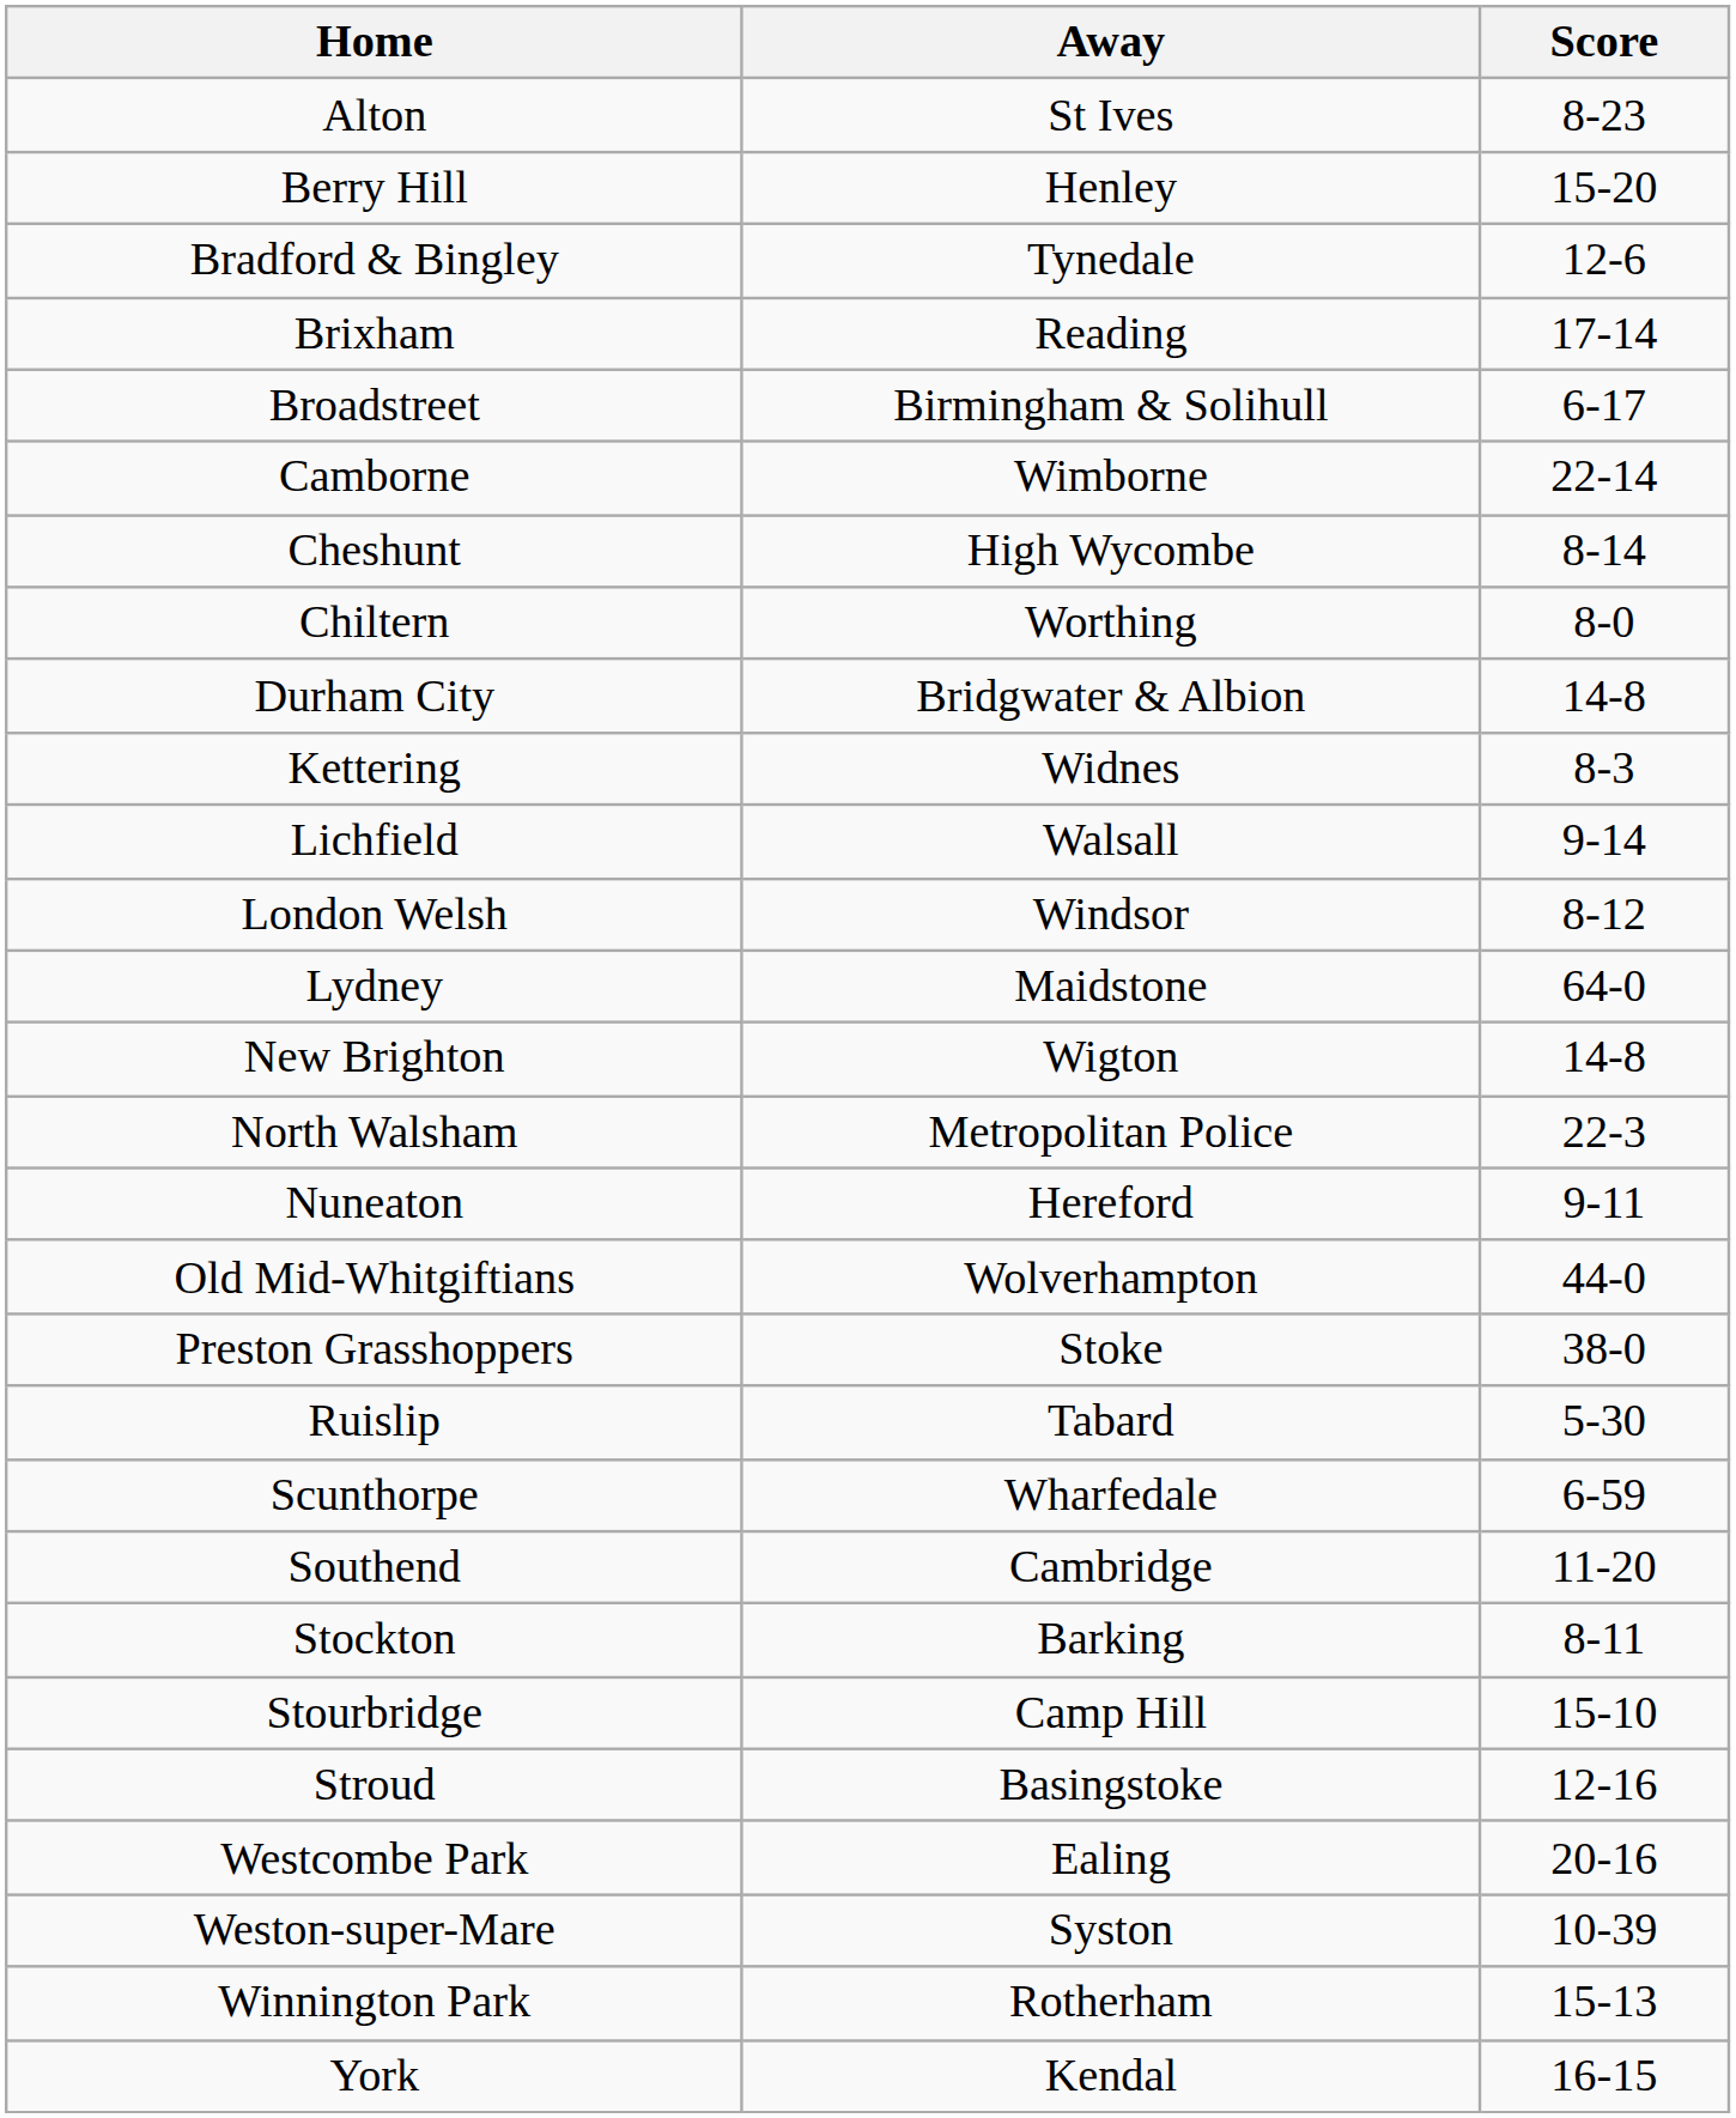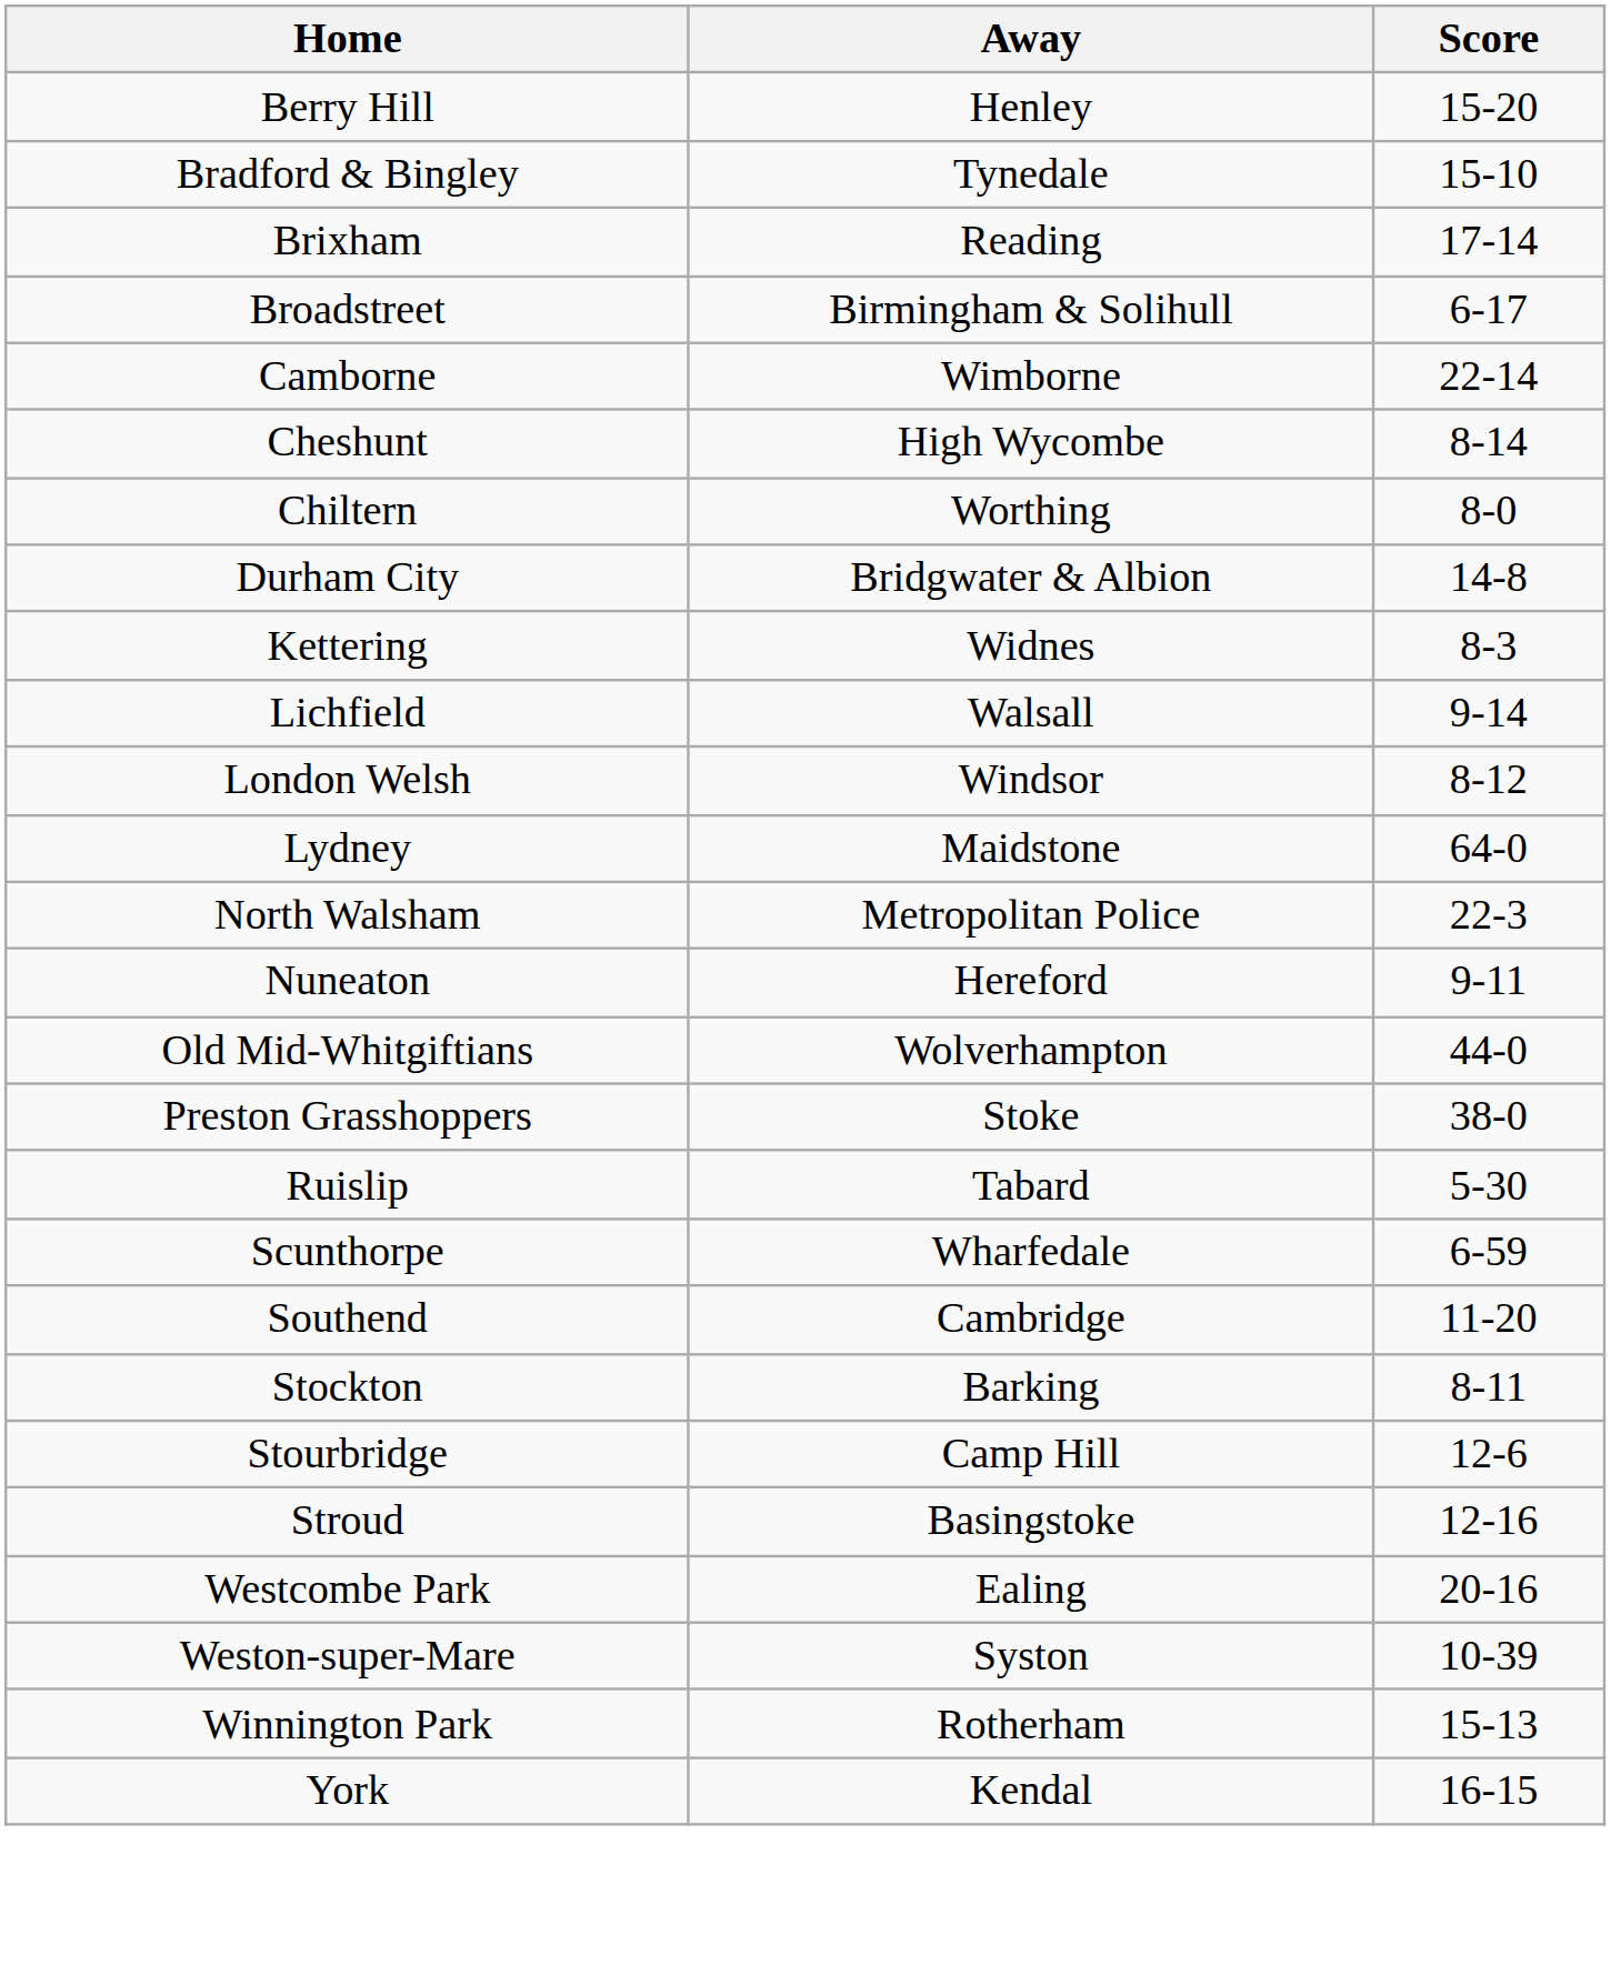 <table class="wikitable" style="text-align: center">
 <tr>
 <th width=250>Home</th>
 <th width=250>Away</th>
 <th width=80>Score</th>
-</tr>
-<tr>
-<td>Alton</td>
-<td>St Ives</td>
-<td>8-23</td>
 </tr>
 <tr>
 <td>Berry Hill</td>
 <td>Henley</td>
 <td>15-20</td>
 </tr>
 <tr>
 <td>Bradford & Bingley</td>
 <td>Tynedale</td>
-<td>12-6</td>
+<td>15-10</td>
 </tr>
 <tr>
 <td>Brixham</td>
 <td>Reading</td>
 <td>17-14</td>
 </tr>
 <tr>
 <td>Broadstreet</td>
 <td>Birmingham & Solihull</td>
 <td>6-17</td>
 </tr>
 <tr>
 <td>Camborne</td>
 <td>Wimborne</td>
 <td>22-14</td>
 </tr>
 <tr>
 <td>Cheshunt</td>
 <td>High Wycombe</td>
 <td>8-14</td>
 </tr>
 <tr>
 <td>Chiltern</td>
 <td>Worthing</td>
 <td>8-0</td>
 </tr>
 <tr>
 <td>Durham City</td>
 <td>Bridgwater & Albion</td>
 <td>14-8</td>
 </tr>
 <tr>
 <td>Kettering</td>
 <td>Widnes</td>
 <td>8-3</td>
 </tr>
 <tr>
 <td>Lichfield</td>
 <td>Walsall</td>
 <td>9-14</td>
 </tr>
 <tr>
 <td>London Welsh</td>
 <td>Windsor</td>
 <td>8-12</td>
 </tr>
 <tr>
 <td>Lydney</td>
 <td>Maidstone</td>
 <td>64-0</td>
 </tr>
 <tr>
-<td>New Brighton</td>
-<td>Wigton</td>
-<td>14-8</td>
-</tr>
-<tr>
 <td>North Walsham</td>
 <td>Metropolitan Police</td>
 <td>22-3</td>
 </tr>
 <tr>
 <td>Nuneaton</td>
 <td>Hereford</td>
 <td>9-11</td>
 </tr>
 <tr>
 <td>Old Mid-Whitgiftians</td>
 <td>Wolverhampton</td>
 <td>44-0</td>
 </tr>
 <tr>
 <td>Preston Grasshoppers</td>
 <td>Stoke</td>
 <td>38-0</td>
 </tr>
 <tr>
 <td>Ruislip</td>
 <td>Tabard</td>
 <td>5-30</td>
 </tr>
 <tr>
 <td>Scunthorpe</td>
 <td>Wharfedale</td>
 <td>6-59</td>
 </tr>
 <tr>
 <td>Southend</td>
 <td>Cambridge</td>
 <td>11-20</td>
 </tr>
 <tr>
 <td>Stockton</td>
 <td>Barking</td>
 <td>8-11</td>
 </tr>
 <tr>
 <td>Stourbridge</td>
 <td>Camp Hill</td>
-<td>15-10</td>
+<td>12-6</td>
 </tr>
 <tr>
 <td>Stroud</td>
 <td>Basingstoke</td>
 <td>12-16</td>
 </tr>
 <tr>
 <td>Westcombe Park</td>
 <td>Ealing</td>
 <td>20-16</td>
 </tr>
 <tr>
 <td>Weston-super-Mare</td>
 <td>Syston</td>
 <td>10-39</td>
 </tr>
 <tr>
 <td>Winnington Park</td>
 <td>Rotherham</td>
 <td>15-13</td>
 </tr>
 <tr>
 <td>York</td>
 <td>Kendal</td>
 <td>16-15</td>
 </tr>
 </table>
